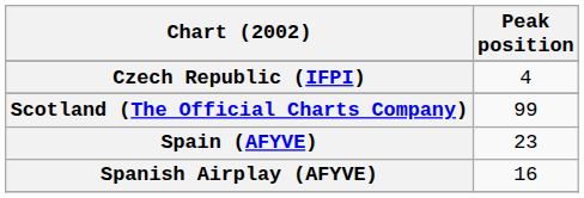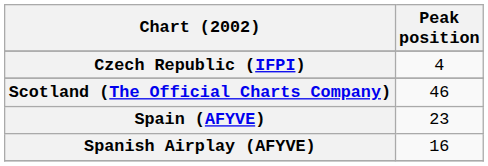 <table class="wikitable sortable plainrowheaders" style="text-align:center;">
 <tr>
 <th scope="col">Chart (2002)</th>
 <th scope="col">Peak<br>position</th>
 </tr>
 <tr>
 </tr>
 <tr>
 </tr>
 <tr>
 <th scope="row">Czech Republic (<a href='#'>IFPI</a>)</th>
 <td>4</td>
 </tr>
 <tr>
 </tr>
 <tr>
 </tr>
 <tr>
 </tr>
 <tr>
 <th scope="row">Scotland (<a href='#'>The Official Charts Company</a>)</th>
-<td>99</td>
+<td>46</td>
 </tr>
 <tr>
 <th scope="row">Spain (<a href='#'>AFYVE</a>)</th>
 <td>23</td>
 </tr>
 <tr>
 <th scope="row">Spanish Airplay (AFYVE)</th>
 <td>16</td>
 </tr>
 <tr>
 </tr>
 <tr>
 </tr>
 <tr>
 </tr>
 <tr>
 </tr>
 </table>
